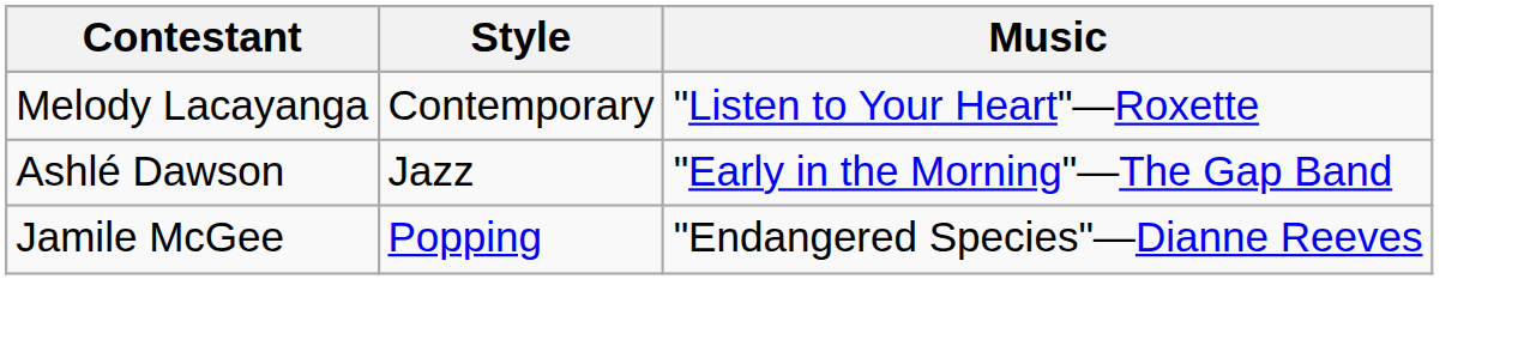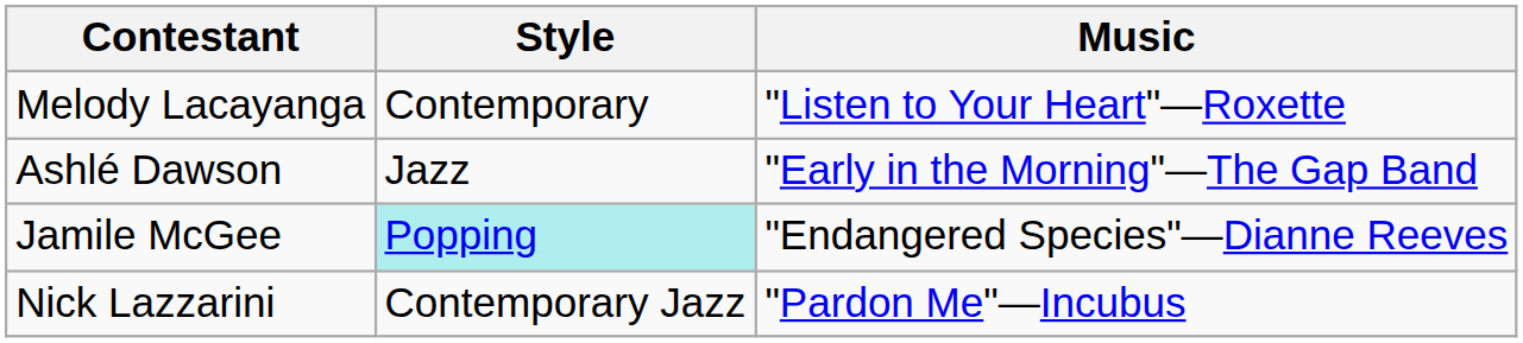 <table class="wikitable">
 <tr>
 <th>Contestant</th>
 <th>Style</th>
 <th>Music</th>
 </tr>
 <tr>
 <td>Melody Lacayanga</td>
 <td>Contemporary</td>
 <td>"<a href='#'>Listen to Your Heart</a>"—<a href='#'>Roxette</a></td>
 </tr>
 <tr>
 <td>Ashlé Dawson</td>
 <td>Jazz</td>
 <td>"<a href='#'>Early in the Morning</a>"—<a href='#'>The Gap Band</a></td>
 </tr>
 <tr>
 <td>Jamile McGee</td>
-<td><a href='#'>Popping</a></td>
+<td style="background: paleturquoise;"><a href='#'>Popping</a></td>
 <td>"Endangered Species"—<a href='#'>Dianne Reeves</a></td>
 </tr>
+<tr>
+<td>Nick Lazzarini</td>
+<td>Contemporary Jazz</td>
+<td>"<a href='#'>Pardon Me</a>"—<a href='#'>Incubus</a></td>
+</tr>
 </table>
